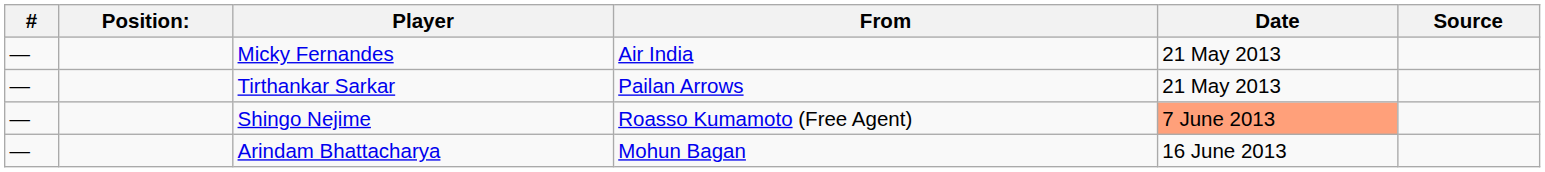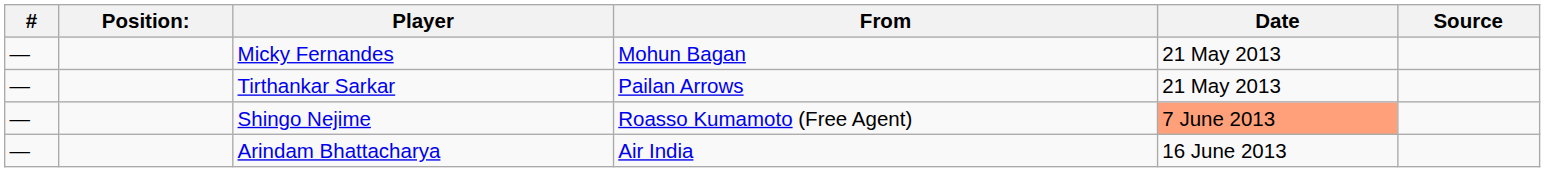 <table class="wikitable sortable" style="width:90%; text-align:center; font-size:95%; text-align:left;">
 <tr>
 <th><strong>#</strong></th>
 <th><strong>Position:</strong></th>
 <th><strong>Player</strong></th>
 <th><strong>From</strong></th>
 <th><strong>Date</strong></th>
 <th><strong>Source</strong></th>
 </tr>
 <tr>
 <td>—</td>
 <td></td>
 <td> <a href='#'>Micky Fernandes</a></td>
-<td> <a href='#'>Air India</a></td>
+<td> <a href='#'>Mohun Bagan</a></td>
 <td>21 May 2013</td>
 <td></td>
 </tr>
 <tr>
 <td>—</td>
 <td></td>
 <td> <a href='#'>Tirthankar Sarkar</a></td>
 <td> <a href='#'>Pailan Arrows</a></td>
 <td>21 May 2013</td>
 <td></td>
 </tr>
 <tr>
 <td>—</td>
 <td></td>
 <td> <a href='#'>Shingo Nejime</a></td>
 <td> <a href='#'>Roasso Kumamoto</a> (Free Agent)</td>
 <td style="background: lightsalmon;">7 June 2013</td>
 <td></td>
 </tr>
 <tr>
 <td>—</td>
 <td></td>
 <td> <a href='#'>Arindam Bhattacharya</a></td>
-<td> <a href='#'>Mohun Bagan</a></td>
+<td> <a href='#'>Air India</a></td>
 <td>16 June 2013</td>
 <td></td>
 </tr>
 </table>
